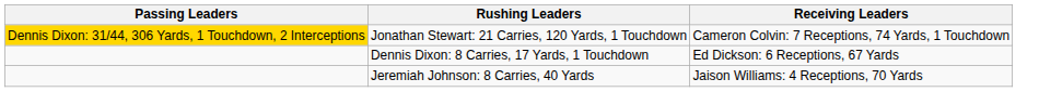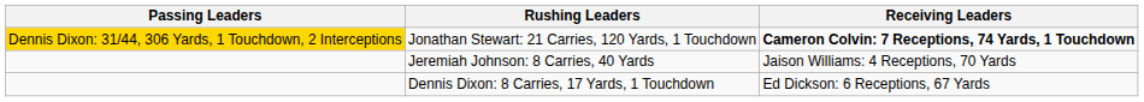 <table class="wikitable">
 <tr>
 <th>Passing Leaders</th>
 <th>Rushing Leaders</th>
 <th>Receiving Leaders</th>
 </tr>
 <tr>
 <td style="background: gold;">Dennis Dixon: 31/44, 306 Yards, 1 Touchdown, 2 Interceptions</td>
 <td>Jonathan Stewart: 21 Carries, 120 Yards, 1 Touchdown</td>
-<td>Cameron Colvin: 7 Receptions, 74 Yards, 1 Touchdown</td>
+<td><strong>Cameron Colvin: 7 Receptions, 74 Yards, 1 Touchdown</strong></td>
+</tr>
+<tr>
+<td></td>
+<td>Jeremiah Johnson: 8 Carries, 40 Yards</td>
+<td>Jaison Williams: 4 Receptions, 70 Yards</td>
 </tr>
 <tr>
 <td></td>
 <td>Dennis Dixon: 8 Carries, 17 Yards, 1 Touchdown</td>
 <td>Ed Dickson: 6 Receptions, 67 Yards</td>
 </tr>
-<tr>
-<td></td>
-<td>Jeremiah Johnson: 8 Carries, 40 Yards</td>
-<td>Jaison Williams: 4 Receptions, 70 Yards</td>
-</tr>
 </table>
